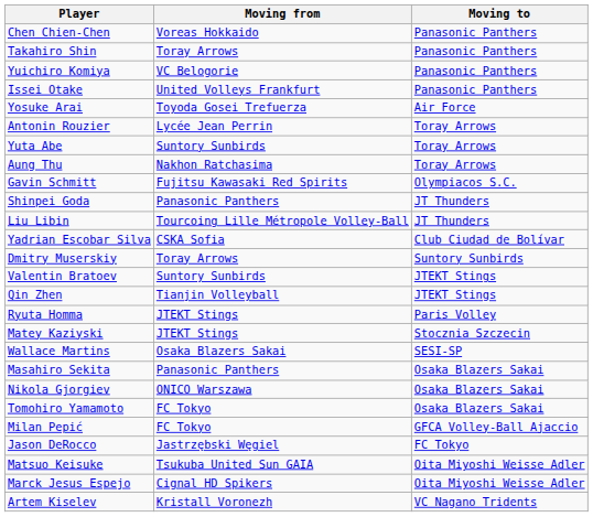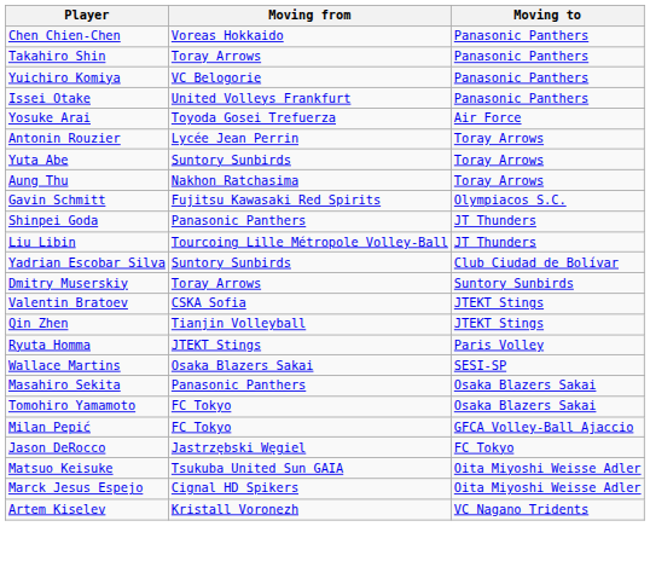 <table class="wikitable sortable" style="font-size:92%; ">
 <tr>
 <th>Player</th>
 <th>Moving from</th>
 <th>Moving to</th>
 </tr>
 <tr>
 <td> <a href='#'>Chen Chien-Chen</a></td>
 <td> <a href='#'>Voreas Hokkaido</a></td>
 <td> <a href='#'>Panasonic Panthers</a></td>
 </tr>
 <tr>
 <td> <a href='#'>Takahiro Shin</a></td>
 <td> <a href='#'>Toray Arrows</a></td>
 <td> <a href='#'>Panasonic Panthers</a></td>
 </tr>
 <tr>
 <td> <a href='#'>Yuichiro Komiya</a></td>
 <td> <a href='#'>VC Belogorie</a></td>
 <td> <a href='#'>Panasonic Panthers</a></td>
 </tr>
 <tr>
 <td> <a href='#'>Issei Otake</a></td>
 <td> <a href='#'>United Volleys Frankfurt</a></td>
 <td> <a href='#'>Panasonic Panthers</a></td>
 </tr>
 <tr>
 <td> <a href='#'>Yosuke Arai</a></td>
 <td> <a href='#'>Toyoda Gosei Trefuerza</a></td>
 <td> <a href='#'>Air Force</a></td>
 </tr>
 <tr>
 <td> <a href='#'>Antonin Rouzier</a></td>
 <td> <a href='#'>Lycée Jean Perrin</a></td>
 <td> <a href='#'>Toray Arrows</a></td>
 </tr>
 <tr>
 <td> <a href='#'>Yuta Abe</a></td>
 <td> <a href='#'>Suntory Sunbirds</a></td>
 <td> <a href='#'>Toray Arrows</a></td>
 </tr>
 <tr>
 <td> <a href='#'>Aung Thu</a></td>
 <td> <a href='#'>Nakhon Ratchasima</a></td>
 <td> <a href='#'>Toray Arrows</a></td>
 </tr>
 <tr>
 <td> <a href='#'>Gavin Schmitt</a></td>
 <td> <a href='#'>Fujitsu Kawasaki Red Spirits</a></td>
 <td> <a href='#'>Olympiacos S.C.</a></td>
 </tr>
 <tr>
 <td> <a href='#'>Shinpei Goda</a></td>
 <td> <a href='#'>Panasonic Panthers</a></td>
 <td> <a href='#'>JT Thunders</a></td>
 </tr>
 <tr>
 <td> <a href='#'>Liu Libin</a></td>
 <td> <a href='#'>Tourcoing Lille Métropole Volley-Ball</a></td>
 <td> <a href='#'>JT Thunders</a></td>
 </tr>
 <tr>
 <td> <a href='#'>Yadrian Escobar Silva</a></td>
-<td> <a href='#'>CSKA Sofia</a></td>
+<td> <a href='#'>Suntory Sunbirds</a></td>
 <td> <a href='#'>Club Ciudad de Bolívar</a></td>
 </tr>
 <tr>
 <td> <a href='#'>Dmitry Muserskiy</a></td>
 <td> <a href='#'>Toray Arrows</a></td>
 <td> <a href='#'>Suntory Sunbirds</a></td>
 </tr>
 <tr>
 <td> <a href='#'>Valentin Bratoev</a></td>
-<td> <a href='#'>Suntory Sunbirds</a></td>
+<td> <a href='#'>CSKA Sofia</a></td>
 <td> <a href='#'>JTEKT Stings</a></td>
 </tr>
 <tr>
 <td> <a href='#'>Qin Zhen</a></td>
 <td> <a href='#'>Tianjin Volleyball</a></td>
 <td> <a href='#'>JTEKT Stings</a></td>
 </tr>
 <tr>
 <td> <a href='#'>Ryuta Homma</a></td>
 <td> <a href='#'>JTEKT Stings</a></td>
 <td> <a href='#'>Paris Volley</a></td>
 </tr>
 <tr>
-<td> <a href='#'>Matey Kaziyski</a></td>
-<td> <a href='#'>JTEKT Stings</a></td>
-<td> <a href='#'>Stocznia Szczecin</a></td>
-</tr>
-<tr>
 <td> <a href='#'>Wallace Martins</a></td>
 <td> <a href='#'>Osaka Blazers Sakai</a></td>
 <td> <a href='#'>SESI-SP</a></td>
 </tr>
 <tr>
 <td> <a href='#'>Masahiro Sekita</a></td>
 <td> <a href='#'>Panasonic Panthers</a></td>
-<td> <a href='#'>Osaka Blazers Sakai</a></td>
-</tr>
-<tr>
-<td> <a href='#'>Nikola Gjorgiev</a></td>
-<td> <a href='#'>ONICO Warszawa</a></td>
 <td> <a href='#'>Osaka Blazers Sakai</a></td>
 </tr>
 <tr>
 <td> <a href='#'>Tomohiro Yamamoto</a></td>
 <td> <a href='#'>FC Tokyo</a></td>
 <td> <a href='#'>Osaka Blazers Sakai</a></td>
 </tr>
 <tr>
 <td> <a href='#'>Milan Pepić</a></td>
 <td> <a href='#'>FC Tokyo</a></td>
 <td> <a href='#'>GFCA Volley-Ball Ajaccio</a></td>
 </tr>
 <tr>
 <td> <a href='#'>Jason DeRocco</a></td>
 <td> <a href='#'>Jastrzębski Węgiel</a></td>
 <td> <a href='#'>FC Tokyo</a></td>
 </tr>
 <tr>
 <td> <a href='#'>Matsuo Keisuke</a></td>
 <td> <a href='#'>Tsukuba United Sun GAIA</a></td>
 <td> <a href='#'>Oita Miyoshi Weisse Adler</a></td>
 </tr>
 <tr>
 <td> <a href='#'>Marck Jesus Espejo</a></td>
 <td> <a href='#'>Cignal HD Spikers</a></td>
 <td> <a href='#'>Oita Miyoshi Weisse Adler</a></td>
 </tr>
 <tr>
 <td> <a href='#'>Artem Kiselev</a></td>
 <td> <a href='#'>Kristall Voronezh</a></td>
 <td> <a href='#'>VC Nagano Tridents</a></td>
 </tr>
 </table>
